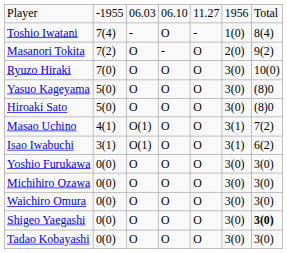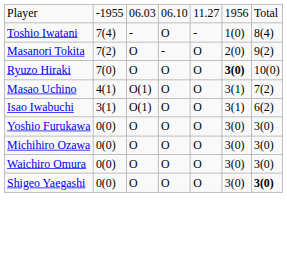 <table class="wikitable" style="text-align:left;">
 <tr>
 <td>Player</td>
 <td>-1955</td>
 <td>06.03</td>
 <td>06.10</td>
 <td>11.27</td>
 <td>1956</td>
 <td>Total</td>
 </tr>
 <tr>
 <td><a href='#'>Toshio Iwatani</a></td>
 <td>7(4)</td>
 <td>-</td>
 <td>O</td>
 <td>-</td>
 <td>1(0)</td>
 <td>8(4)</td>
 </tr>
 <tr>
 <td><a href='#'>Masanori Tokita</a></td>
 <td>7(2)</td>
 <td>O</td>
 <td>-</td>
 <td>O</td>
 <td>2(0)</td>
 <td>9(2)</td>
 </tr>
 <tr>
 <td><a href='#'>Ryuzo Hiraki</a></td>
 <td>7(0)</td>
 <td>O</td>
 <td>O</td>
 <td>O</td>
-<td>3(0)</td>
+<td><strong>3(0)</strong></td>
 <td>10(0)</td>
-</tr>
-<tr>
-<td><a href='#'>Yasuo Kageyama</a></td>
-<td>5(0)</td>
-<td>O</td>
-<td>O</td>
-<td>O</td>
-<td>3(0)</td>
-<td>(8)0</td>
-</tr>
-<tr>
-<td><a href='#'>Hiroaki Sato</a></td>
-<td>5(0)</td>
-<td>O</td>
-<td>O</td>
-<td>O</td>
-<td>3(0)</td>
-<td>(8)0</td>
 </tr>
 <tr>
 <td><a href='#'>Masao Uchino</a></td>
 <td>4(1)</td>
 <td>O(1)</td>
 <td>O</td>
 <td>O</td>
 <td>3(1)</td>
 <td>7(2)</td>
 </tr>
 <tr>
 <td><a href='#'>Isao Iwabuchi</a></td>
 <td>3(1)</td>
 <td>O(1)</td>
 <td>O</td>
 <td>O</td>
 <td>3(1)</td>
 <td>6(2)</td>
 </tr>
 <tr>
 <td><a href='#'>Yoshio Furukawa</a></td>
 <td>0(0)</td>
 <td>O</td>
 <td>O</td>
 <td>O</td>
 <td>3(0)</td>
 <td>3(0)</td>
 </tr>
 <tr>
 <td><a href='#'>Michihiro Ozawa</a></td>
 <td>0(0)</td>
 <td>O</td>
 <td>O</td>
 <td>O</td>
 <td>3(0)</td>
 <td>3(0)</td>
 </tr>
 <tr>
 <td><a href='#'>Waichiro Omura</a></td>
 <td>0(0)</td>
 <td>O</td>
 <td>O</td>
 <td>O</td>
 <td>3(0)</td>
 <td>3(0)</td>
 </tr>
 <tr>
 <td><a href='#'>Shigeo Yaegashi</a></td>
 <td>0(0)</td>
 <td>O</td>
 <td>O</td>
 <td>O</td>
 <td>3(0)</td>
 <td><strong>3(0)</strong></td>
 </tr>
-<tr>
-<td><a href='#'>Tadao Kobayashi</a></td>
-<td>0(0)</td>
-<td>O</td>
-<td>O</td>
-<td>O</td>
-<td>3(0)</td>
-<td>3(0)</td>
-</tr>
 </table>
